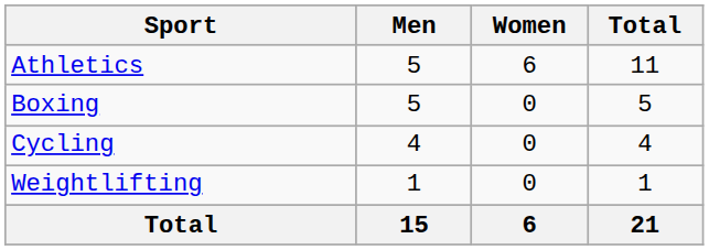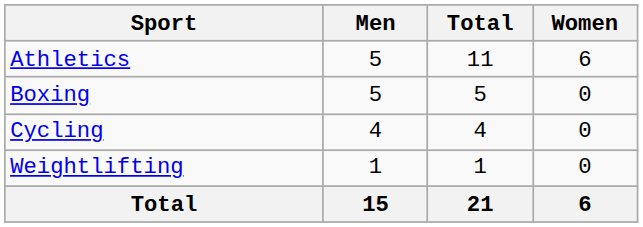 <table class="wikitable sortable" style="text-align:center;">
 <tr>
 <th width=180>Sport</th>
 <th width=55>Men</th>
+<th width=55>Total</th>
 <th width=55>Women</th>
-<th width=55>Total</th>
 </tr>
 <tr>
 <td align=left><a href='#'>Athletics</a></td>
 <td>5</td>
+<td>11</td>
 <td>6</td>
-<td>11</td>
 </tr>
 <tr>
 <td align=left><a href='#'>Boxing</a></td>
 <td>5</td>
+<td>5</td>
 <td>0</td>
-<td>5</td>
 </tr>
 <tr>
 <td align=left><a href='#'>Cycling</a></td>
 <td>4</td>
+<td>4</td>
 <td>0</td>
-<td>4</td>
 </tr>
 <tr>
 <td align=left><a href='#'>Weightlifting</a></td>
 <td>1</td>
+<td>1</td>
 <td>0</td>
-<td>1</td>
 </tr>
 <tr>
 <th>Total</th>
 <th>15</th>
+<th>21</th>
 <th>6</th>
-<th>21</th>
 </tr>
 </table>
